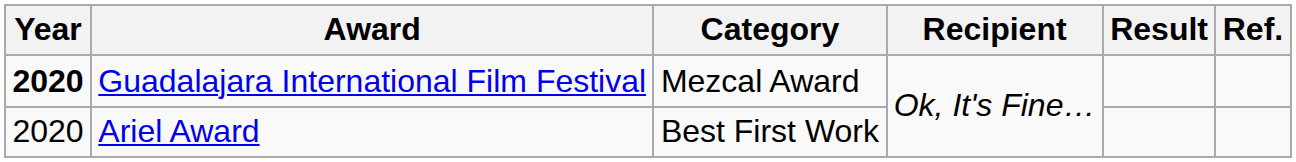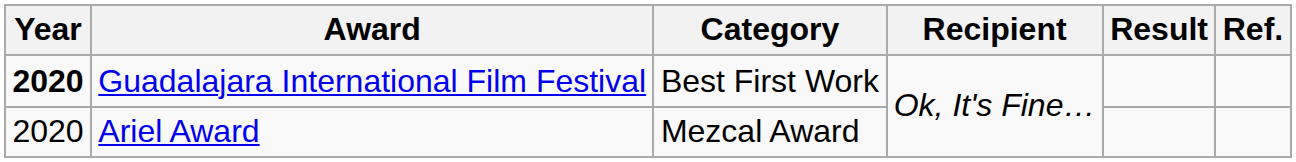 <table class="wikitable">
 <tr>
 <th>Year</th>
 <th>Award</th>
 <th>Category</th>
 <th>Recipient</th>
 <th>Result</th>
 <th>Ref.</th>
 </tr>
 <tr>
 <td><strong>2020</strong></td>
 <td><a href='#'>Guadalajara International Film Festival</a></td>
-<td>Mezcal Award</td>
+<td>Best First Work</td>
 <td rowspan="2"><em>Ok, It's Fine…</em></td>
 <td></td>
 <td></td>
 </tr>
 <tr>
 <td>2020</td>
 <td><a href='#'>Ariel Award</a></td>
-<td>Best First Work</td>
+<td>Mezcal Award</td>
 <td></td>
 <td></td>
 </tr>
 </table>
